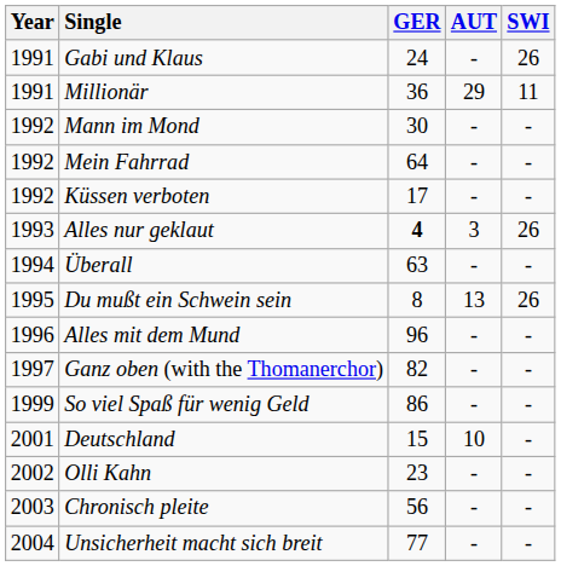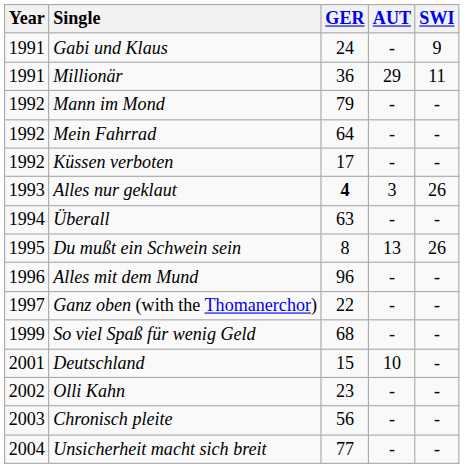 <table class="wikitable">
 <tr>
 <th style="text-align:left; vertical-align:top;">Year</th>
 <th style="text-align:left; vertical-align:top;">Single</th>
 <th style="vertical-align:top; text-align:center; width:30px;"><a href='#'>GER</a></th>
 <th style="vertical-align:top; text-align:center; width:30px;"><a href='#'>AUT</a></th>
 <th style="vertical-align:top; text-align:center; width:30px;"><a href='#'>SWI</a></th>
 </tr>
 <tr style="vertical-align:top;">
 <td style="text-align:left;">1991</td>
 <td style="text-align:left;"><em>Gabi und Klaus</em></td>
 <td style="text-align:center;">24</td>
 <td style="text-align:center;">-</td>
-<td style="text-align:center;">26</td>
+<td style="text-align:center;">9</td>
 </tr>
 <tr style="vertical-align:top;">
 <td style="text-align:left;">1991</td>
 <td style="text-align:left;"><em>Millionär</em></td>
 <td style="text-align:center;">36</td>
 <td style="text-align:center;">29</td>
 <td style="text-align:center;">11</td>
 </tr>
 <tr style="vertical-align:top;">
 <td style="text-align:left;">1992</td>
 <td style="text-align:left;"><em>Mann im Mond</em></td>
-<td style="text-align:center;">30</td>
+<td style="text-align:center;">79</td>
 <td style="text-align:center;">-</td>
 <td style="text-align:center;">-</td>
 </tr>
 <tr style="vertical-align:top;">
 <td style="text-align:left;">1992</td>
 <td style="text-align:left;"><em>Mein Fahrrad</em></td>
 <td style="text-align:center;">64</td>
 <td style="text-align:center;">-</td>
 <td style="text-align:center;">-</td>
 </tr>
 <tr style="vertical-align:top;">
 <td style="text-align:left;">1992</td>
 <td style="text-align:left;"><em>Küssen verboten</em></td>
 <td style="text-align:center;">17</td>
 <td style="text-align:center;">-</td>
 <td style="text-align:center;">-</td>
 </tr>
 <tr style="vertical-align:top;">
 <td style="text-align:left;">1993</td>
 <td style="text-align:left;"><em>Alles nur geklaut</em></td>
 <td style="text-align:center;"><strong>4</strong></td>
 <td style="text-align:center;">3</td>
 <td style="text-align:center;">26</td>
 </tr>
 <tr style="vertical-align:top;">
 <td style="text-align:left;">1994</td>
 <td style="text-align:left;"><em>Überall</em></td>
 <td style="text-align:center;">63</td>
 <td style="text-align:center;">-</td>
 <td style="text-align:center;">-</td>
 </tr>
 <tr style="vertical-align:top;">
 <td style="text-align:left;">1995</td>
 <td style="text-align:left;"><em>Du mußt ein Schwein sein</em></td>
 <td style="text-align:center;">8</td>
 <td style="text-align:center;">13</td>
 <td style="text-align:center;">26</td>
 </tr>
 <tr style="vertical-align:top;">
 <td style="text-align:left;">1996</td>
 <td style="text-align:left;"><em>Alles mit dem Mund</em></td>
 <td style="text-align:center;">96</td>
 <td style="text-align:center;">-</td>
 <td style="text-align:center;">-</td>
 </tr>
 <tr style="vertical-align:top;">
 <td style="text-align:left;">1997</td>
 <td style="text-align:left;"><em>Ganz oben</em> (with the <a href='#'>Thomanerchor</a>)</td>
-<td style="text-align:center;">82</td>
+<td style="text-align:center;">22</td>
 <td style="text-align:center;">-</td>
 <td style="text-align:center;">-</td>
 </tr>
 <tr style="vertical-align:top;">
 <td style="text-align:left;">1999</td>
 <td style="text-align:left;"><em>So viel Spaß für wenig Geld</em></td>
-<td style="text-align:center;">86</td>
+<td style="text-align:center;">68</td>
 <td style="text-align:center;">-</td>
 <td style="text-align:center;">-</td>
 </tr>
 <tr style="vertical-align:top;">
 <td style="text-align:left;">2001</td>
 <td style="text-align:left;"><em>Deutschland</em></td>
 <td style="text-align:center;">15</td>
 <td style="text-align:center;">10</td>
 <td style="text-align:center;">-</td>
 </tr>
 <tr style="vertical-align:top;">
 <td style="text-align:left;">2002</td>
 <td style="text-align:left;"><em>Olli Kahn</em></td>
 <td style="text-align:center;">23</td>
 <td style="text-align:center;">-</td>
 <td style="text-align:center;">-</td>
 </tr>
 <tr style="vertical-align:top;">
 <td style="text-align:left;">2003</td>
 <td style="text-align:left;"><em>Chronisch pleite</em></td>
 <td style="text-align:center;">56</td>
 <td style="text-align:center;">-</td>
 <td style="text-align:center;">-</td>
 </tr>
 <tr style="vertical-align:top;">
 <td style="text-align:left;">2004</td>
 <td style="text-align:left;"><em>Unsicherheit macht sich breit</em></td>
 <td style="text-align:center;">77</td>
 <td style="text-align:center;">-</td>
 <td style="text-align:center;">-</td>
 </tr>
 </table>
